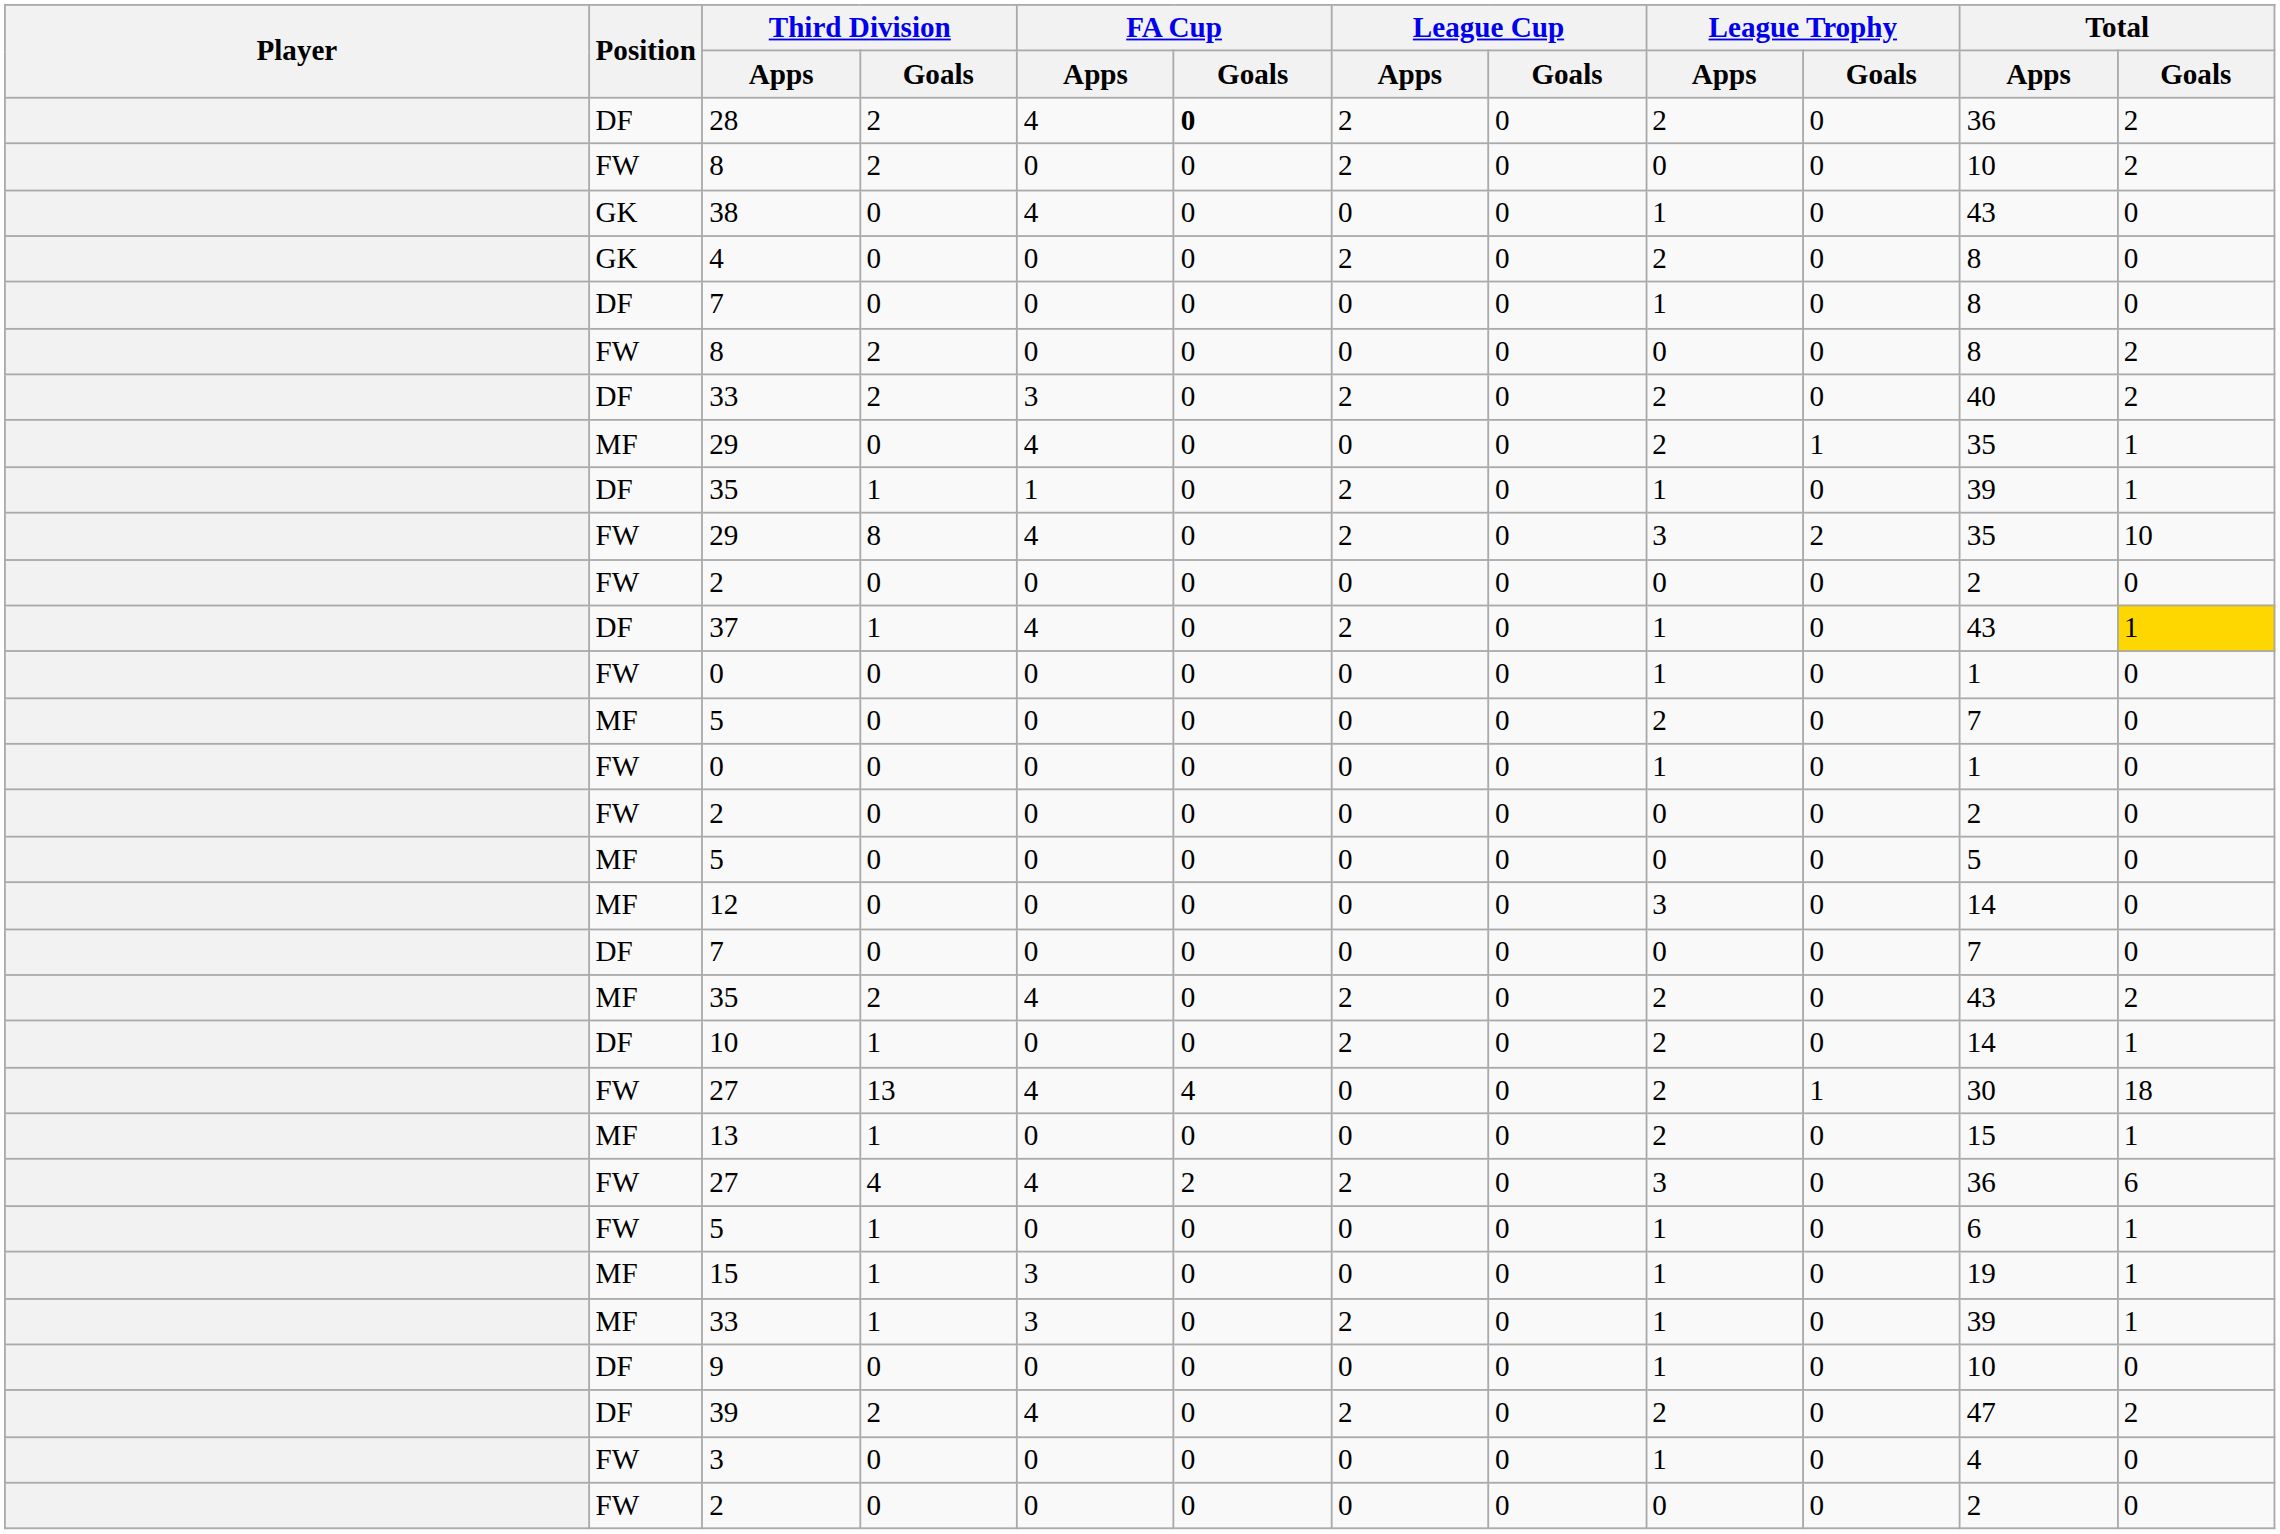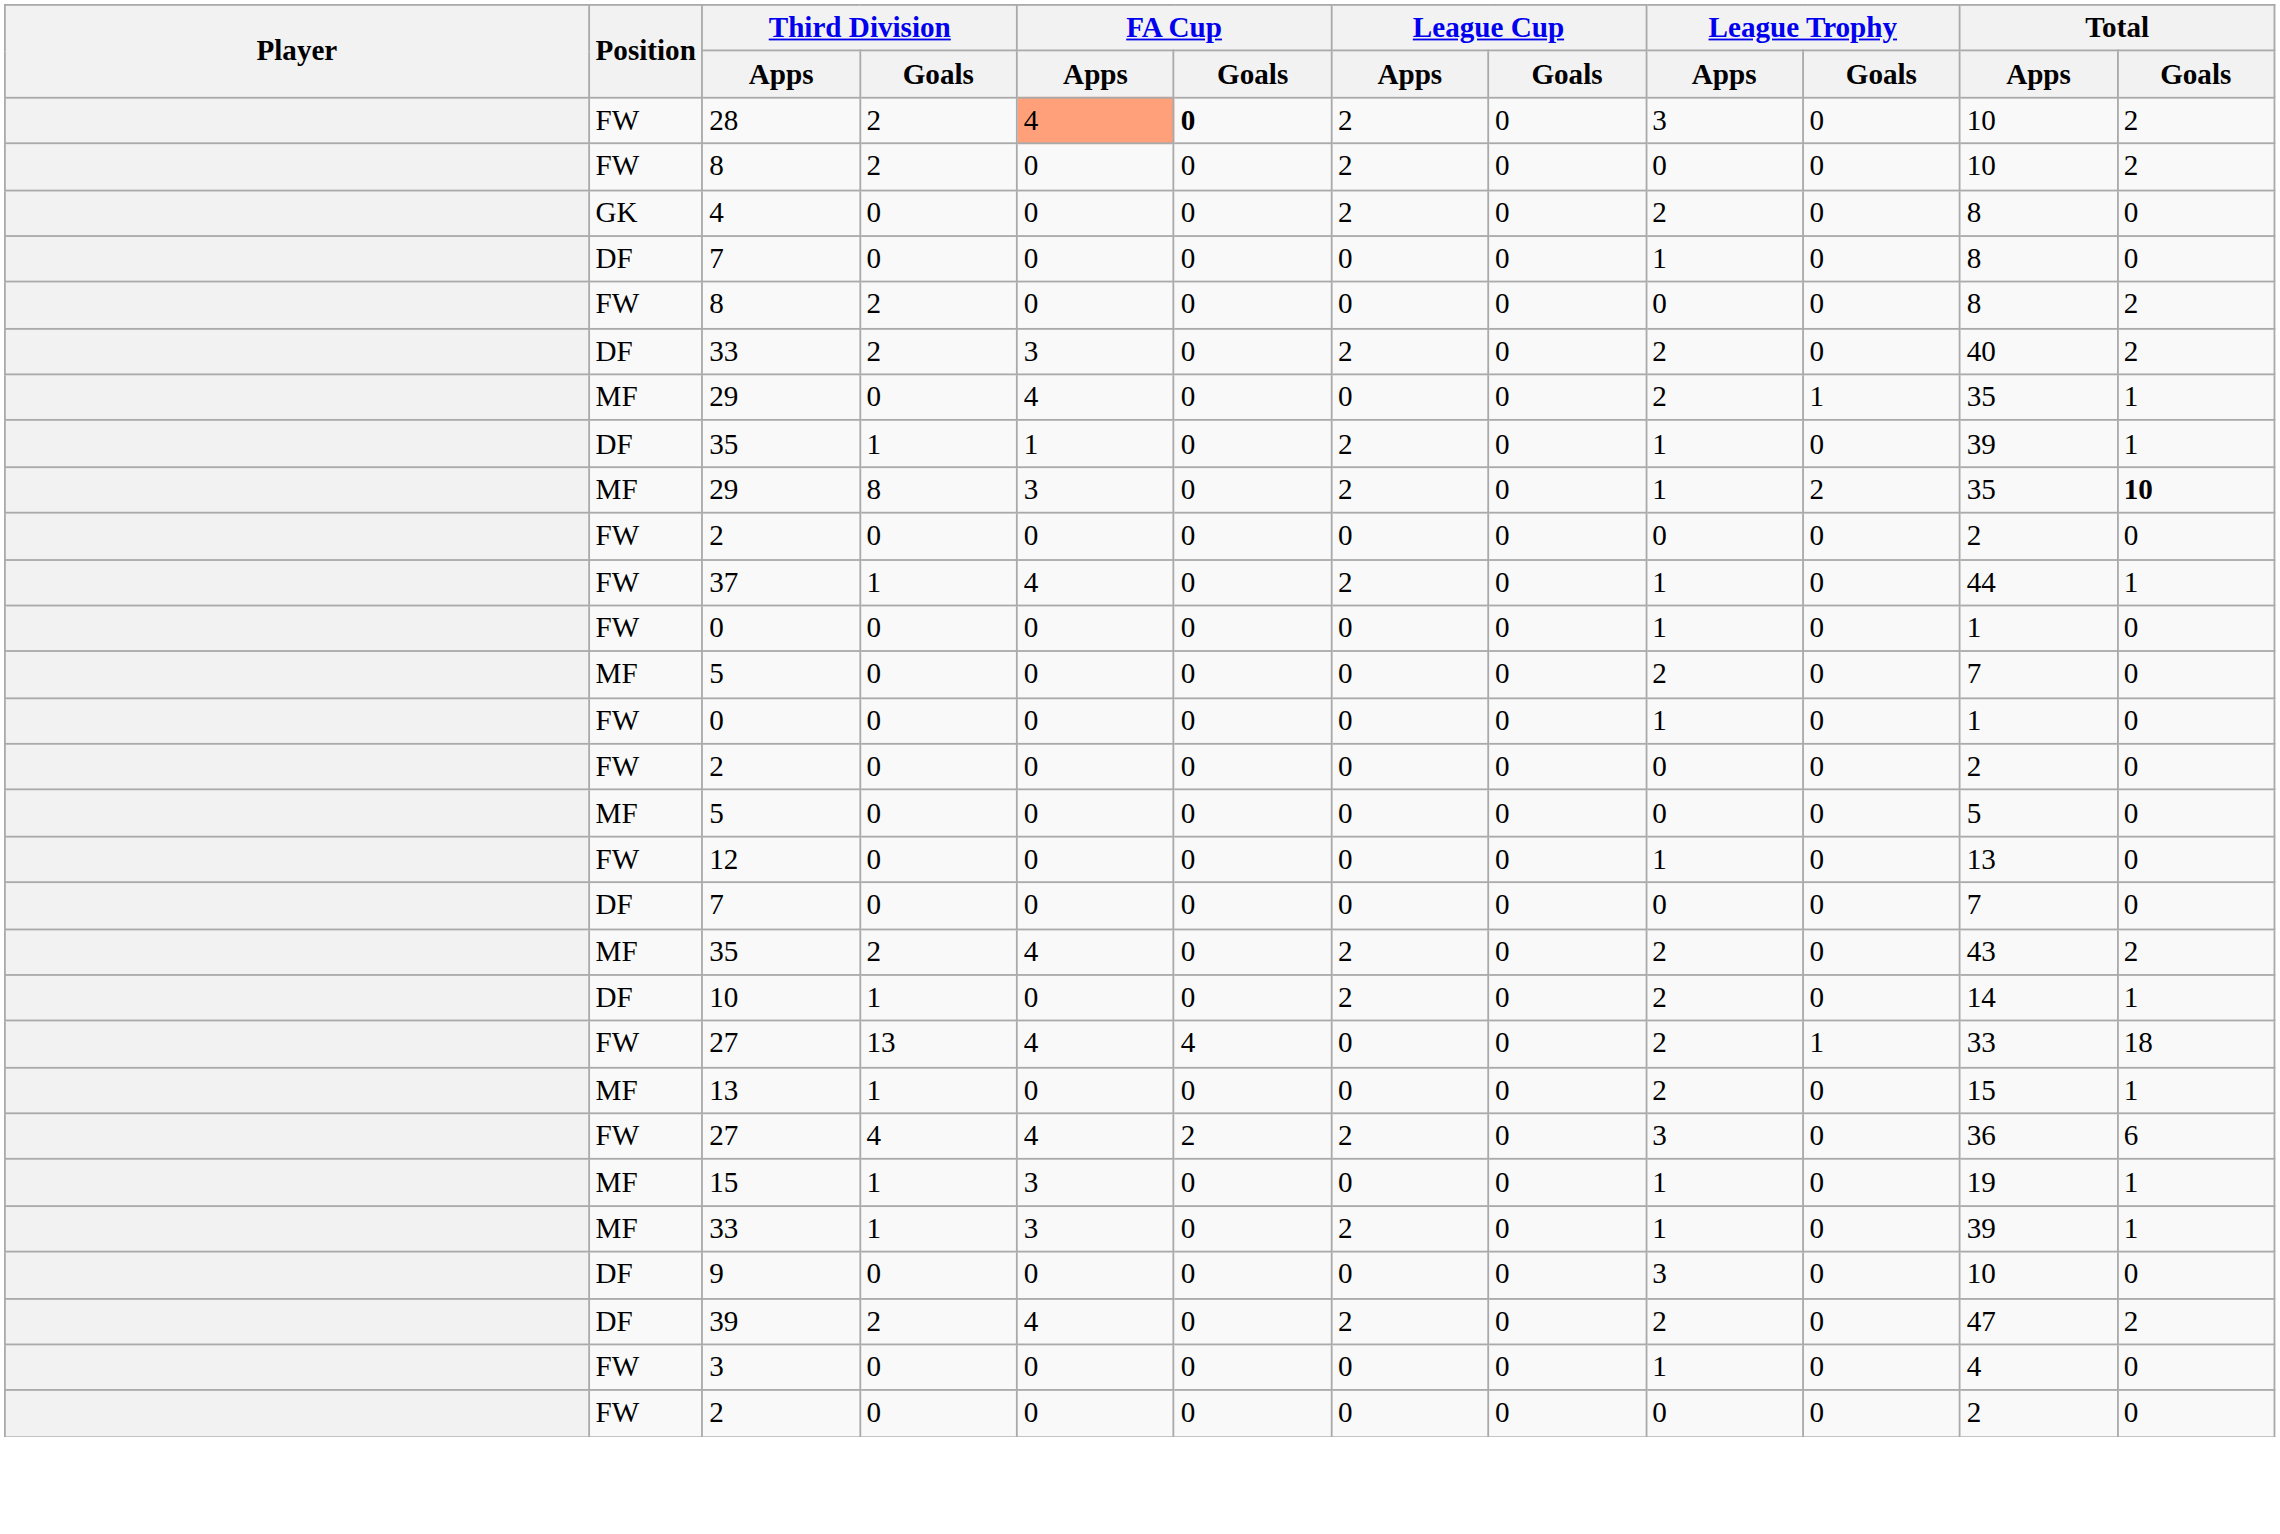 <table class="wikitable plainrowheaders sortable">
 <tr>
 <th rowspan=2 style="width:20em"scope=col>Player</th>
 <th rowspan=2>Position</th>
 <th colspan=2 style="width:10em"scope=col><a href='#'>Third Division</a></th>
 <th colspan=2 style="width:10em"scope=col><a href='#'>FA Cup</a></th>
 <th colspan=2 style="width:10em"scope=col><a href='#'>League Cup</a></th>
 <th colspan=2 style="width:10em"scope=col><a href='#'>League Trophy</a></th>
 <th colspan=2 style="width:10em"scope=col>Total</th>
 </tr>
 <tr>
 <th style="width:5em">Apps</th>
 <th style="width:5em">Goals</th>
 <th style="width:5em">Apps</th>
 <th style="width:5em">Goals</th>
 <th style="width:5em">Apps</th>
 <th style="width:5em">Goals</th>
 <th style="width:5em">Apps</th>
 <th style="width:5em">Goals</th>
 <th style="width:5em">Apps</th>
 <th style="width:5em">Goals</th>
 </tr>
 <tr>
 <th scope=row></th>
-<td>DF</td>
+<td>FW</td>
 <td>28</td>
 <td>2</td>
-<td>4</td>
+<td style="background: lightsalmon;">4</td>
 <td><strong>0</strong></td>
 <td>2</td>
 <td>0</td>
-<td>2</td>
+<td>3</td>
 <td>0</td>
-<td>36</td>
+<td>10</td>
 <td>2</td>
 </tr>
 <tr>
 <th scope=row></th>
 <td>FW</td>
 <td>8</td>
 <td>2</td>
 <td>0</td>
 <td>0</td>
 <td>2</td>
 <td>0</td>
 <td>0</td>
 <td>0</td>
 <td>10</td>
 <td>2</td>
-</tr>
-<tr>
-<th scope=row></th>
-<td>GK</td>
-<td>38</td>
-<td>0</td>
-<td>4</td>
-<td>0</td>
-<td>0</td>
-<td>0</td>
-<td>1</td>
-<td>0</td>
-<td>43</td>
-<td>0</td>
 </tr>
 <tr>
 <th scope=row></th>
 <td>GK</td>
 <td>4</td>
 <td>0</td>
 <td>0</td>
 <td>0</td>
 <td>2</td>
 <td>0</td>
 <td>2</td>
 <td>0</td>
 <td>8</td>
 <td>0</td>
 </tr>
 <tr>
 <th scope=row></th>
 <td>DF</td>
 <td>7</td>
 <td>0</td>
 <td>0</td>
 <td>0</td>
 <td>0</td>
 <td>0</td>
 <td>1</td>
 <td>0</td>
 <td>8</td>
 <td>0</td>
 </tr>
 <tr>
 <th scope=row></th>
 <td>FW</td>
 <td>8</td>
 <td>2</td>
 <td>0</td>
 <td>0</td>
 <td>0</td>
 <td>0</td>
 <td>0</td>
 <td>0</td>
 <td>8</td>
 <td>2</td>
 </tr>
 <tr>
 <th scope=row></th>
 <td>DF</td>
 <td>33</td>
 <td>2</td>
 <td>3</td>
 <td>0</td>
 <td>2</td>
 <td>0</td>
 <td>2</td>
 <td>0</td>
 <td>40</td>
 <td>2</td>
 </tr>
 <tr>
 <th scope=row></th>
 <td>MF</td>
 <td>29</td>
 <td>0</td>
 <td>4</td>
 <td>0</td>
 <td>0</td>
 <td>0</td>
 <td>2</td>
 <td>1</td>
 <td>35</td>
 <td>1</td>
 </tr>
 <tr>
 <th scope=row></th>
 <td>DF</td>
 <td>35</td>
 <td>1</td>
 <td>1</td>
 <td>0</td>
 <td>2</td>
 <td>0</td>
 <td>1</td>
 <td>0</td>
 <td>39</td>
 <td>1</td>
 </tr>
 <tr>
 <th scope=row></th>
-<td>FW</td>
+<td>MF</td>
 <td>29</td>
 <td>8</td>
-<td>4</td>
+<td>3</td>
 <td>0</td>
 <td>2</td>
 <td>0</td>
-<td>3</td>
+<td>1</td>
 <td>2</td>
 <td>35</td>
-<td>10</td>
+<td><strong>10</strong></td>
 </tr>
 <tr>
 <th scope=row></th>
 <td>FW</td>
 <td>2</td>
 <td>0</td>
 <td>0</td>
 <td>0</td>
 <td>0</td>
 <td>0</td>
 <td>0</td>
 <td>0</td>
 <td>2</td>
 <td>0</td>
 </tr>
 <tr>
 <th scope=row></th>
-<td>DF</td>
+<td>FW</td>
 <td>37</td>
 <td>1</td>
 <td>4</td>
 <td>0</td>
 <td>2</td>
 <td>0</td>
 <td>1</td>
 <td>0</td>
-<td>43</td>
-<td style="background: gold;">1</td>
+<td>44</td>
+<td>1</td>
 </tr>
 <tr>
 <th scope=row></th>
 <td>FW</td>
 <td>0</td>
 <td>0</td>
 <td>0</td>
 <td>0</td>
 <td>0</td>
 <td>0</td>
 <td>1</td>
 <td>0</td>
 <td>1</td>
 <td>0</td>
 </tr>
 <tr>
 <th scope=row></th>
 <td>MF</td>
 <td>5</td>
 <td>0</td>
 <td>0</td>
 <td>0</td>
 <td>0</td>
 <td>0</td>
 <td>2</td>
 <td>0</td>
 <td>7</td>
 <td>0</td>
 </tr>
 <tr>
 <th scope=row></th>
 <td>FW</td>
 <td>0</td>
 <td>0</td>
 <td>0</td>
 <td>0</td>
 <td>0</td>
 <td>0</td>
 <td>1</td>
 <td>0</td>
 <td>1</td>
 <td>0</td>
 </tr>
 <tr>
 <th scope=row></th>
 <td>FW</td>
 <td>2</td>
 <td>0</td>
 <td>0</td>
 <td>0</td>
 <td>0</td>
 <td>0</td>
 <td>0</td>
 <td>0</td>
 <td>2</td>
 <td>0</td>
 </tr>
 <tr>
 <th scope=row></th>
 <td>MF</td>
 <td>5</td>
 <td>0</td>
 <td>0</td>
 <td>0</td>
 <td>0</td>
 <td>0</td>
 <td>0</td>
 <td>0</td>
 <td>5</td>
 <td>0</td>
 </tr>
 <tr>
 <th scope=row></th>
-<td>MF</td>
+<td>FW</td>
 <td>12</td>
 <td>0</td>
 <td>0</td>
 <td>0</td>
 <td>0</td>
 <td>0</td>
-<td>3</td>
+<td>1</td>
 <td>0</td>
-<td>14</td>
+<td>13</td>
 <td>0</td>
 </tr>
 <tr>
 <th scope=row></th>
 <td>DF</td>
 <td>7</td>
 <td>0</td>
 <td>0</td>
 <td>0</td>
 <td>0</td>
 <td>0</td>
 <td>0</td>
 <td>0</td>
 <td>7</td>
 <td>0</td>
 </tr>
 <tr>
 <th scope=row></th>
 <td>MF</td>
 <td>35</td>
 <td>2</td>
 <td>4</td>
 <td>0</td>
 <td>2</td>
 <td>0</td>
 <td>2</td>
 <td>0</td>
 <td>43</td>
 <td>2</td>
 </tr>
 <tr>
 <th scope=row></th>
 <td>DF</td>
 <td>10</td>
 <td>1</td>
 <td>0</td>
 <td>0</td>
 <td>2</td>
 <td>0</td>
 <td>2</td>
 <td>0</td>
 <td>14</td>
 <td>1</td>
 </tr>
 <tr>
 <th scope=row></th>
 <td>FW</td>
 <td>27</td>
 <td>13</td>
 <td>4</td>
 <td>4</td>
 <td>0</td>
 <td>0</td>
 <td>2</td>
 <td>1</td>
-<td>30</td>
+<td>33</td>
 <td>18</td>
 </tr>
 <tr>
 <th scope=row></th>
 <td>MF</td>
 <td>13</td>
 <td>1</td>
 <td>0</td>
 <td>0</td>
 <td>0</td>
 <td>0</td>
 <td>2</td>
 <td>0</td>
 <td>15</td>
 <td>1</td>
 </tr>
 <tr>
 <th scope=row></th>
 <td>FW</td>
 <td>27</td>
 <td>4</td>
 <td>4</td>
 <td>2</td>
 <td>2</td>
 <td>0</td>
 <td>3</td>
 <td>0</td>
 <td>36</td>
 <td>6</td>
-</tr>
-<tr>
-<th scope=row></th>
-<td>FW</td>
-<td>5</td>
-<td>1</td>
-<td>0</td>
-<td>0</td>
-<td>0</td>
-<td>0</td>
-<td>1</td>
-<td>0</td>
-<td>6</td>
-<td>1</td>
 </tr>
 <tr>
 <th scope=row></th>
 <td>MF</td>
 <td>15</td>
 <td>1</td>
 <td>3</td>
 <td>0</td>
 <td>0</td>
 <td>0</td>
 <td>1</td>
 <td>0</td>
 <td>19</td>
 <td>1</td>
 </tr>
 <tr>
 <th scope=row></th>
 <td>MF</td>
 <td>33</td>
 <td>1</td>
 <td>3</td>
 <td>0</td>
 <td>2</td>
 <td>0</td>
 <td>1</td>
 <td>0</td>
 <td>39</td>
 <td>1</td>
 </tr>
 <tr>
 <th scope=row></th>
 <td>DF</td>
 <td>9</td>
 <td>0</td>
 <td>0</td>
 <td>0</td>
 <td>0</td>
 <td>0</td>
-<td>1</td>
+<td>3</td>
 <td>0</td>
 <td>10</td>
 <td>0</td>
 </tr>
 <tr>
 <th scope=row></th>
 <td>DF</td>
 <td>39</td>
 <td>2</td>
 <td>4</td>
 <td>0</td>
 <td>2</td>
 <td>0</td>
 <td>2</td>
 <td>0</td>
 <td>47</td>
 <td>2</td>
 </tr>
 <tr>
 <th scope=row></th>
 <td>FW</td>
 <td>3</td>
 <td>0</td>
 <td>0</td>
 <td>0</td>
 <td>0</td>
 <td>0</td>
 <td>1</td>
 <td>0</td>
 <td>4</td>
 <td>0</td>
 </tr>
 <tr>
 <th scope=row></th>
 <td>FW</td>
 <td>2</td>
 <td>0</td>
 <td>0</td>
 <td>0</td>
 <td>0</td>
 <td>0</td>
 <td>0</td>
 <td>0</td>
 <td>2</td>
 <td>0</td>
 </tr>
 </table>
